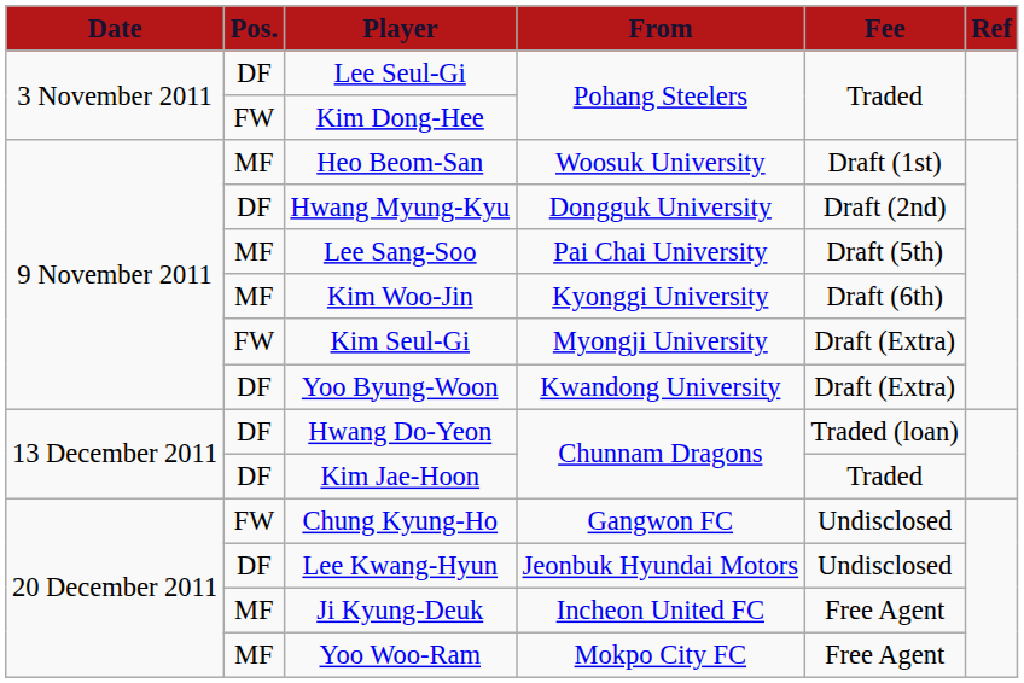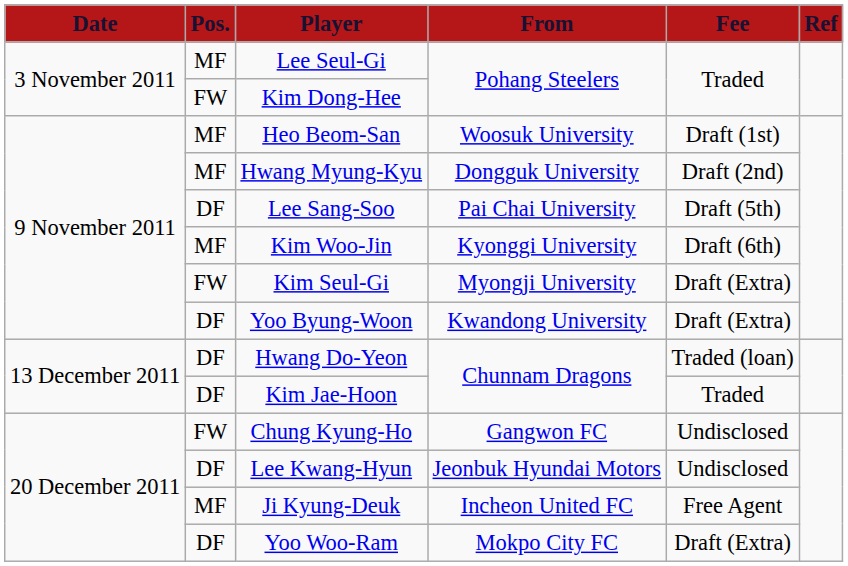 <table class="wikitable" style="font-size:95%; text-align:center;">
 <tr>
 <th style="background: #B51719; color:#181232">Date</th>
 <th style="background: #B51719; color:#181232" width=25px>Pos.</th>
 <th style="background: #B51719; color:#181232">Player</th>
 <th style="background: #B51719; color:#181232">From</th>
 <th style="background: #B51719; color:#181232">Fee</th>
 <th style="background: #B51719; color:#181232">Ref</th>
 </tr>
 <tr>
 <td rowspan=2>3 November 2011</td>
-<td>DF</td>
+<td>MF</td>
 <td> <a href='#'>Lee Seul-Gi</a></td>
 <td rowspan=2> <a href='#'>Pohang Steelers</a></td>
 <td rowspan=2>Traded</td>
 <td rowspan=2></td>
 </tr>
 <tr>
 <td>FW</td>
 <td> <a href='#'>Kim Dong-Hee</a></td>
 </tr>
 <tr>
 <td rowspan=6>9 November 2011</td>
 <td>MF</td>
 <td> <a href='#'>Heo Beom-San</a></td>
 <td> <a href='#'>Woosuk University</a></td>
 <td>Draft (1st)</td>
 <td rowspan=6></td>
 </tr>
 <tr>
-<td>DF</td>
+<td>MF</td>
 <td> <a href='#'>Hwang Myung-Kyu</a></td>
 <td> <a href='#'>Dongguk University</a></td>
 <td>Draft (2nd)</td>
 </tr>
 <tr>
-<td>MF</td>
+<td>DF</td>
 <td> <a href='#'>Lee Sang-Soo</a></td>
 <td> <a href='#'>Pai Chai University</a></td>
 <td>Draft (5th)</td>
 </tr>
 <tr>
 <td>MF</td>
 <td> <a href='#'>Kim Woo-Jin</a></td>
 <td> <a href='#'>Kyonggi University</a></td>
 <td>Draft (6th)</td>
 </tr>
 <tr>
 <td>FW</td>
 <td> <a href='#'>Kim Seul-Gi</a></td>
 <td> <a href='#'>Myongji University</a></td>
 <td>Draft (Extra)</td>
 </tr>
 <tr>
 <td>DF</td>
 <td> <a href='#'>Yoo Byung-Woon</a></td>
 <td> <a href='#'>Kwandong University</a></td>
 <td>Draft (Extra)</td>
 </tr>
 <tr>
 <td rowspan=2>13 December 2011</td>
 <td>DF</td>
 <td> <a href='#'>Hwang Do-Yeon</a></td>
 <td rowspan=2> <a href='#'>Chunnam Dragons</a></td>
 <td>Traded (loan)</td>
 <td rowspan=2></td>
 </tr>
 <tr>
 <td>DF</td>
 <td> <a href='#'>Kim Jae-Hoon</a></td>
 <td>Traded</td>
 </tr>
 <tr>
 <td rowspan=4>20 December 2011</td>
 <td>FW</td>
 <td> <a href='#'>Chung Kyung-Ho</a></td>
 <td> <a href='#'>Gangwon FC</a></td>
 <td>Undisclosed</td>
 <td rowspan=4></td>
 </tr>
 <tr>
 <td>DF</td>
 <td> <a href='#'>Lee Kwang-Hyun</a></td>
 <td> <a href='#'>Jeonbuk Hyundai Motors</a></td>
 <td>Undisclosed</td>
 </tr>
 <tr>
 <td>MF</td>
 <td> <a href='#'>Ji Kyung-Deuk</a></td>
 <td> <a href='#'>Incheon United FC</a></td>
 <td>Free Agent</td>
 </tr>
 <tr>
-<td>MF</td>
+<td>DF</td>
 <td> <a href='#'>Yoo Woo-Ram</a></td>
 <td> <a href='#'>Mokpo City FC</a></td>
-<td>Free Agent</td>
+<td>Draft (Extra)</td>
 </tr>
 </table>
